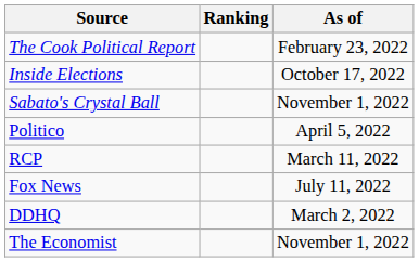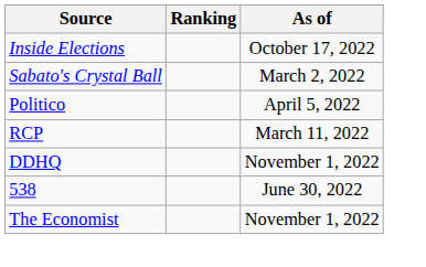 <table class="wikitable" style="text-align:center">
 <tr>
 <th>Source</th>
 <th>Ranking</th>
 <th>As of</th>
-</tr>
-<tr>
-<td align=left><em><a href='#'>The Cook Political Report</a></em></td>
-<td></td>
-<td>February 23, 2022</td>
 </tr>
 <tr>
 <td align=left><em><a href='#'>Inside Elections</a></em></td>
 <td></td>
 <td>October 17, 2022</td>
 </tr>
 <tr>
 <td align=left><em><a href='#'>Sabato's Crystal Ball</a></em></td>
 <td></td>
-<td>November 1, 2022</td>
+<td>March 2, 2022</td>
 </tr>
 <tr>
 <td style="text-align:left;"><a href='#'>Politico</a></td>
 <td></td>
 <td>April 5, 2022</td>
 </tr>
 <tr>
 <td style="text-align:left;"><a href='#'>RCP</a></td>
 <td></td>
 <td>March 11, 2022</td>
 </tr>
 <tr>
-<td align=left><a href='#'>Fox News</a></td>
+<td align="left"><a href='#'>DDHQ</a></td>
 <td></td>
-<td>July 11, 2022</td>
+<td>November 1, 2022</td>
 </tr>
 <tr>
-<td align="left"><a href='#'>DDHQ</a></td>
+<td style="text-align:left;"><a href='#'>538</a></td>
 <td></td>
-<td>March 2, 2022</td>
+<td>June 30, 2022</td>
 </tr>
 <tr>
 <td align="left"><a href='#'>The Economist</a></td>
 <td></td>
 <td>November 1, 2022</td>
 </tr>
 </table>
